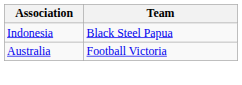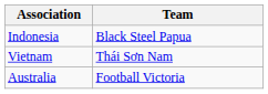 <table class="wikitable">
 <tr>
 <th width=100>Association</th>
 <th width=200>Team</th>
 </tr>
 <tr>
 <td> <a href='#'>Indonesia</a></td>
 <td><a href='#'>Black Steel Papua</a></td>
 </tr>
 <tr>
+<td> <a href='#'>Vietnam</a></td>
+<td><a href='#'>Thái Sơn Nam</a></td>
+</tr>
+<tr>
 <td> <a href='#'>Australia</a></td>
 <td><a href='#'>Football Victoria</a></td>
 </tr>
 </table>
